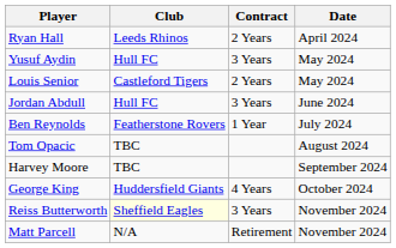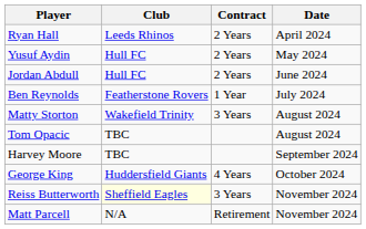 <table class="wikitable">
 <tr>
 <th>Player</th>
 <th>Club</th>
 <th>Contract</th>
 <th>Date</th>
 </tr>
 <tr>
 <td> <a href='#'>Ryan Hall</a></td>
 <td> <a href='#'>Leeds Rhinos</a></td>
 <td>2 Years</td>
 <td>April 2024</td>
 </tr>
 <tr>
 <td> <a href='#'>Yusuf Aydin</a></td>
 <td> <a href='#'>Hull FC</a></td>
-<td>3 Years</td>
-<td>May 2024</td>
-</tr>
-<tr>
-<td> <a href='#'>Louis Senior</a></td>
-<td> <a href='#'>Castleford Tigers</a></td>
 <td>2 Years</td>
 <td>May 2024</td>
 </tr>
 <tr>
 <td> <a href='#'>Jordan Abdull</a></td>
 <td> <a href='#'>Hull FC</a></td>
-<td>3 Years</td>
+<td>2 Years</td>
 <td>June 2024</td>
 </tr>
 <tr>
 <td> <a href='#'>Ben Reynolds</a></td>
 <td> <a href='#'>Featherstone Rovers</a></td>
 <td>1 Year</td>
 <td>July 2024</td>
+</tr>
+<tr>
+<td> <a href='#'>Matty Storton</a></td>
+<td> <a href='#'>Wakefield Trinity</a></td>
+<td>3 Years</td>
+<td>August 2024</td>
 </tr>
 <tr>
 <td> <a href='#'>Tom Opacic</a></td>
 <td>TBC</td>
 <td></td>
 <td>August 2024</td>
 </tr>
 <tr>
 <td> Harvey Moore</td>
 <td>TBC</td>
 <td></td>
 <td>September 2024</td>
 </tr>
 <tr>
 <td> <a href='#'>George King</a></td>
 <td> <a href='#'>Huddersfield Giants</a></td>
 <td>4 Years</td>
 <td>October 2024</td>
 </tr>
 <tr>
 <td> <a href='#'>Reiss Butterworth</a></td>
 <td style="background: lightyellow;"> <a href='#'>Sheffield Eagles</a></td>
 <td>3 Years</td>
 <td>November 2024</td>
 </tr>
 <tr>
 <td> <a href='#'>Matt Parcell</a></td>
 <td>N/A</td>
 <td>Retirement</td>
 <td>November 2024</td>
 </tr>
 </table>
